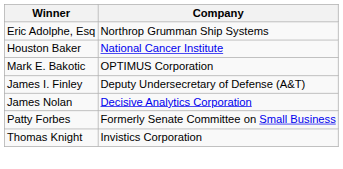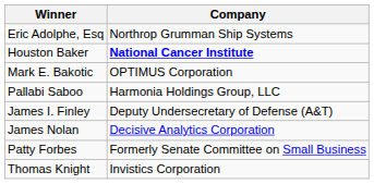 <table class="wikitable">
 <tr>
 <th>Winner</th>
 <th>Company</th>
 </tr>
 <tr>
 <td>Eric Adolphe, Esq</td>
 <td>Northrop Grumman Ship Systems</td>
 </tr>
 <tr>
 <td>Houston Baker</td>
-<td><a href='#'>National Cancer Institute</a></td>
+<td><strong><a href='#'>National Cancer Institute</a></strong></td>
 </tr>
 <tr>
 <td>Mark E. Bakotic</td>
 <td>OPTIMUS Corporation</td>
+</tr>
+<tr>
+<td>Pallabi Saboo</td>
+<td>Harmonia Holdings Group, LLC</td>
 </tr>
 <tr>
 <td>James I. Finley</td>
 <td>Deputy Undersecretary of Defense (A&T)</td>
 </tr>
 <tr>
 <td>James Nolan</td>
 <td><a href='#'>Decisive Analytics Corporation</a></td>
 </tr>
 <tr>
 <td>Patty Forbes</td>
 <td>Formerly Senate Committee on <a href='#'>Small Business</a></td>
 </tr>
 <tr>
 <td>Thomas Knight</td>
 <td>Invistics Corporation</td>
 </tr>
 </table>
